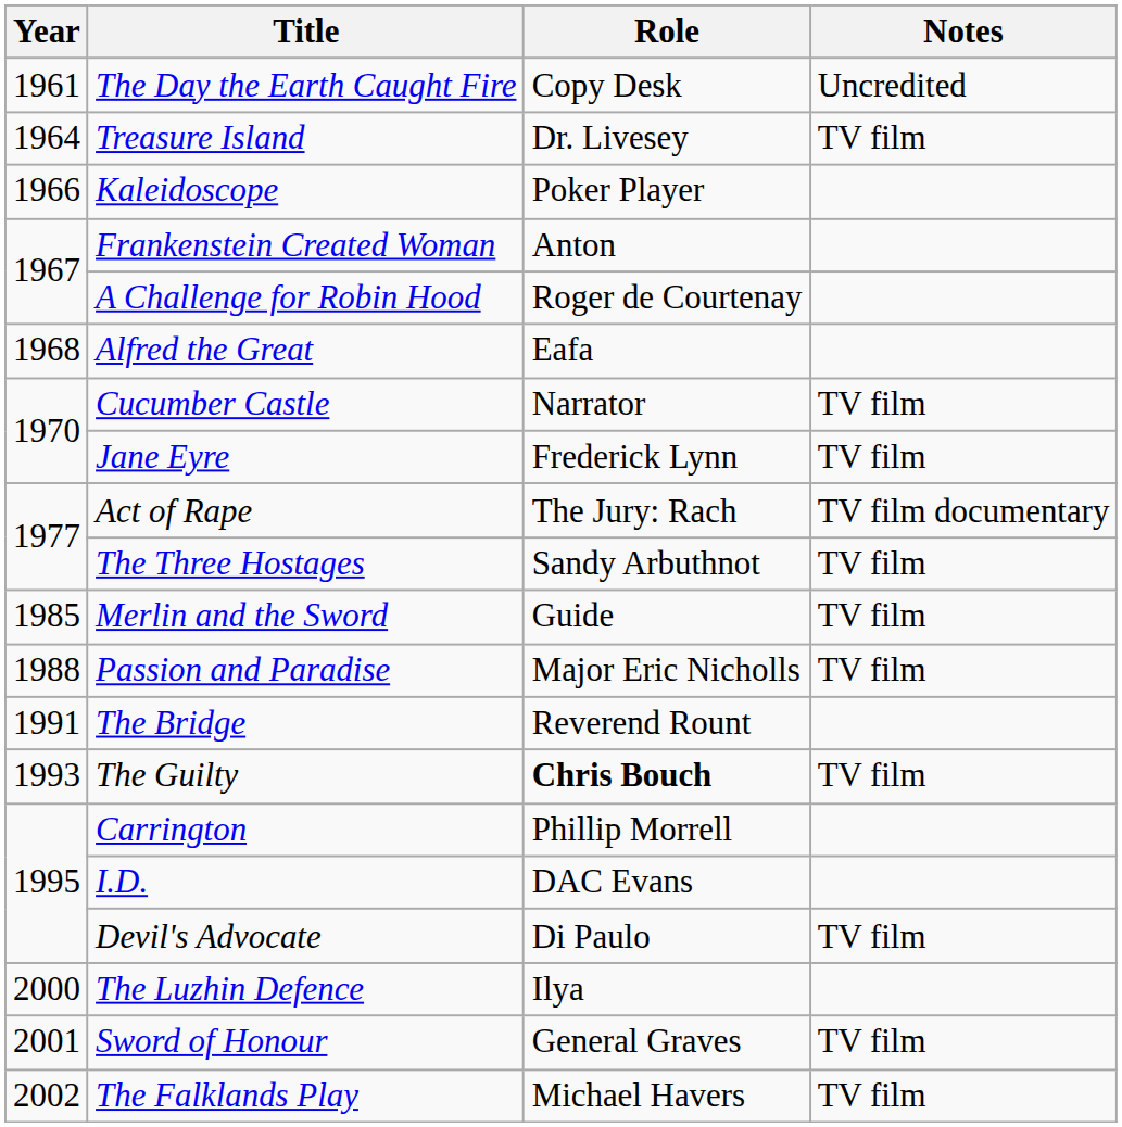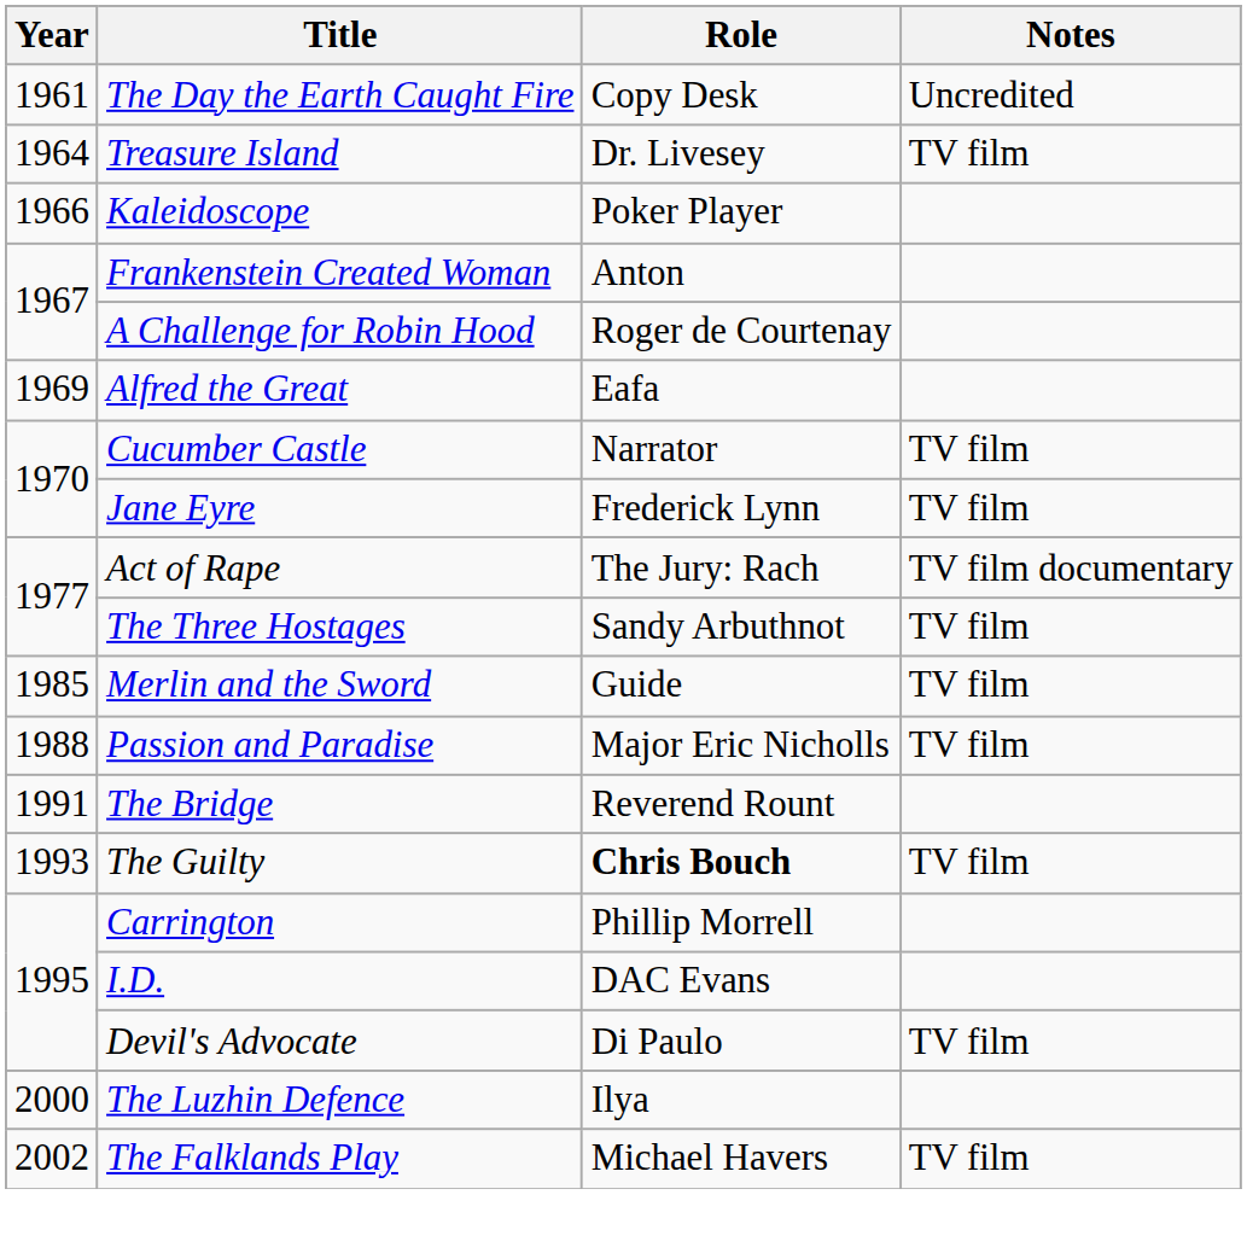 <table class="wikitable sortable">
 <tr>
 <th>Year</th>
 <th>Title</th>
 <th>Role</th>
 <th>Notes</th>
 </tr>
 <tr>
 <td>1961</td>
 <td><em><a href='#'>The Day the Earth Caught Fire</a></em></td>
 <td>Copy Desk</td>
 <td>Uncredited</td>
 </tr>
 <tr>
 <td>1964</td>
 <td><em><a href='#'>Treasure Island</a></em></td>
 <td>Dr. Livesey</td>
 <td>TV film</td>
 </tr>
 <tr>
 <td>1966</td>
 <td><em><a href='#'>Kaleidoscope</a></em></td>
 <td>Poker Player</td>
 <td></td>
 </tr>
 <tr>
 <td rowspan="2">1967</td>
 <td><em><a href='#'>Frankenstein Created Woman</a></em></td>
 <td>Anton</td>
 <td></td>
 </tr>
 <tr>
 <td><em><a href='#'>A Challenge for Robin Hood</a></em></td>
 <td>Roger de Courtenay</td>
 <td></td>
 </tr>
 <tr>
-<td>1968</td>
+<td>1969</td>
 <td><em><a href='#'>Alfred the Great</a></em></td>
 <td>Eafa</td>
 <td></td>
 </tr>
 <tr>
 <td rowspan="2">1970</td>
 <td><em><a href='#'>Cucumber Castle</a></em></td>
 <td>Narrator</td>
 <td>TV film</td>
 </tr>
 <tr>
 <td><em><a href='#'>Jane Eyre</a></em></td>
 <td>Frederick Lynn</td>
 <td>TV film</td>
 </tr>
 <tr>
 <td rowspan="2">1977</td>
 <td><em>Act of Rape</em></td>
 <td>The Jury: Rach</td>
 <td>TV film documentary</td>
 </tr>
 <tr>
 <td><em><a href='#'>The Three Hostages</a></em></td>
 <td>Sandy Arbuthnot</td>
 <td>TV film</td>
 </tr>
 <tr>
 <td>1985</td>
 <td><em><a href='#'>Merlin and the Sword</a></em></td>
 <td>Guide</td>
 <td>TV film</td>
 </tr>
 <tr>
 <td>1988</td>
 <td><em><a href='#'>Passion and Paradise</a></em></td>
 <td>Major Eric Nicholls</td>
 <td>TV film</td>
 </tr>
 <tr>
 <td>1991</td>
 <td><em><a href='#'>The Bridge</a></em></td>
 <td>Reverend Rount</td>
 <td></td>
 </tr>
 <tr>
 <td>1993</td>
 <td><em>The Guilty</em></td>
 <td><strong>Chris Bouch</strong></td>
 <td>TV film</td>
 </tr>
 <tr>
 <td rowspan="3">1995</td>
 <td><em><a href='#'>Carrington</a></em></td>
 <td>Phillip Morrell</td>
 <td></td>
 </tr>
 <tr>
 <td><em><a href='#'>I.D.</a></em></td>
 <td>DAC Evans</td>
 <td></td>
 </tr>
 <tr>
 <td><em>Devil's Advocate</em></td>
 <td>Di Paulo</td>
 <td>TV film</td>
 </tr>
 <tr>
 <td>2000</td>
 <td><em><a href='#'>The Luzhin Defence</a></em></td>
 <td>Ilya</td>
 <td></td>
 </tr>
 <tr>
-<td>2001</td>
-<td><em><a href='#'>Sword of Honour</a></em></td>
-<td>General Graves</td>
-<td>TV film</td>
-</tr>
-<tr>
 <td>2002</td>
 <td><em><a href='#'>The Falklands Play</a></em></td>
 <td>Michael Havers</td>
 <td>TV film</td>
 </tr>
 <tr>
 </tr>
 </table>
